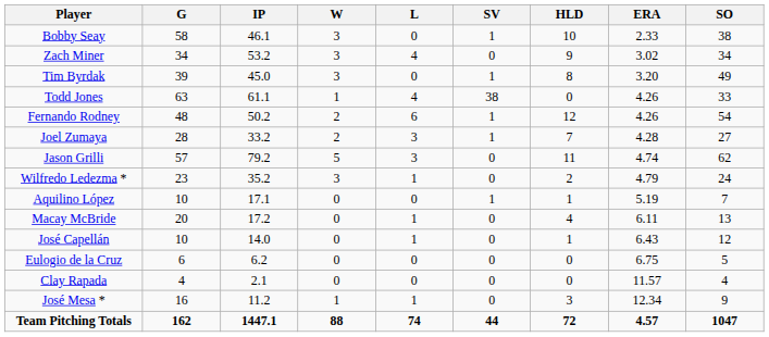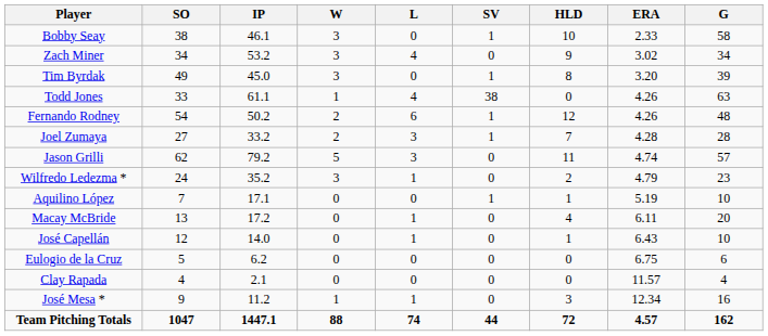 <table class="wikitable sortable">
 <tr>
 <th bgcolor="#DDDDFF" width="16%">Player</th>
-<th bgcolor="#DDDDFF" width="9%">G</th>
+<th bgcolor="#DDDDFF" width="9%">SO</th>
 <th bgcolor="#DDDDFF" width="9%">IP</th>
 <th bgcolor="#DDDDFF" width="9%">W</th>
 <th bgcolor="#DDDDFF" width="9%">L</th>
 <th bgcolor="#DDDDFF" width="9%">SV</th>
 <th bgcolor="#DDDDFF" width="9%">HLD</th>
 <th bgcolor="#DDDDFF" width="9%">ERA</th>
-<th bgcolor="#DDDDFF" width="9%">SO</th>
+<th bgcolor="#DDDDFF" width="9%">G</th>
 </tr>
 <tr align="center">
 <td><a href='#'>Bobby Seay</a></td>
-<td>58</td>
+<td>38</td>
 <td>46.1</td>
 <td>3</td>
 <td>0</td>
 <td>1</td>
 <td>10</td>
 <td>2.33</td>
-<td>38</td>
+<td>58</td>
 </tr>
 <tr align="center">
 <td><a href='#'>Zach Miner</a></td>
 <td>34</td>
 <td>53.2</td>
 <td>3</td>
 <td>4</td>
 <td>0</td>
 <td>9</td>
 <td>3.02</td>
 <td>34</td>
 </tr>
 <tr align="center">
 <td><a href='#'>Tim Byrdak</a></td>
-<td>39</td>
+<td>49</td>
 <td>45.0</td>
 <td>3</td>
 <td>0</td>
 <td>1</td>
 <td>8</td>
 <td>3.20</td>
-<td>49</td>
+<td>39</td>
 </tr>
 <tr align="center">
 <td><a href='#'>Todd Jones</a></td>
-<td>63</td>
+<td>33</td>
 <td>61.1</td>
 <td>1</td>
 <td>4</td>
 <td>38</td>
 <td>0</td>
 <td>4.26</td>
-<td>33</td>
+<td>63</td>
 </tr>
 <tr align="center">
 <td><a href='#'>Fernando Rodney</a></td>
-<td>48</td>
+<td>54</td>
 <td>50.2</td>
 <td>2</td>
 <td>6</td>
 <td>1</td>
 <td>12</td>
 <td>4.26</td>
-<td>54</td>
+<td>48</td>
 </tr>
 <tr align="center">
 <td><a href='#'>Joel Zumaya</a></td>
-<td>28</td>
+<td>27</td>
 <td>33.2</td>
 <td>2</td>
 <td>3</td>
 <td>1</td>
 <td>7</td>
 <td>4.28</td>
-<td>27</td>
+<td>28</td>
 </tr>
 <tr align="center">
 <td><a href='#'>Jason Grilli</a></td>
-<td>57</td>
+<td>62</td>
 <td>79.2</td>
 <td>5</td>
 <td>3</td>
 <td>0</td>
 <td>11</td>
 <td>4.74</td>
-<td>62</td>
+<td>57</td>
 </tr>
 <tr align="center">
 <td><a href='#'>Wilfredo Ledezma</a> *</td>
-<td>23</td>
+<td>24</td>
 <td>35.2</td>
 <td>3</td>
 <td>1</td>
 <td>0</td>
 <td>2</td>
 <td>4.79</td>
-<td>24</td>
+<td>23</td>
 </tr>
 <tr align="center">
 <td><a href='#'>Aquilino López</a></td>
-<td>10</td>
+<td>7</td>
 <td>17.1</td>
 <td>0</td>
 <td>0</td>
 <td>1</td>
 <td>1</td>
 <td>5.19</td>
-<td>7</td>
+<td>10</td>
 </tr>
 <tr align="center">
 <td><a href='#'>Macay McBride</a></td>
-<td>20</td>
+<td>13</td>
 <td>17.2</td>
 <td>0</td>
 <td>1</td>
 <td>0</td>
 <td>4</td>
 <td>6.11</td>
-<td>13</td>
+<td>20</td>
 </tr>
 <tr align="center">
 <td><a href='#'>José Capellán</a></td>
-<td>10</td>
+<td>12</td>
 <td>14.0</td>
 <td>0</td>
 <td>1</td>
 <td>0</td>
 <td>1</td>
 <td>6.43</td>
-<td>12</td>
+<td>10</td>
 </tr>
 <tr align="center">
 <td><a href='#'>Eulogio de la Cruz</a></td>
-<td>6</td>
+<td>5</td>
 <td>6.2</td>
 <td>0</td>
 <td>0</td>
 <td>0</td>
 <td>0</td>
 <td>6.75</td>
-<td>5</td>
+<td>6</td>
 </tr>
 <tr align="center">
 <td><a href='#'>Clay Rapada</a></td>
 <td>4</td>
 <td>2.1</td>
 <td>0</td>
 <td>0</td>
 <td>0</td>
 <td>0</td>
 <td>11.57</td>
 <td>4</td>
 </tr>
 <tr align="center">
 <td><a href='#'>José Mesa</a> *</td>
-<td>16</td>
+<td>9</td>
 <td>11.2</td>
 <td>1</td>
 <td>1</td>
 <td>0</td>
 <td>3</td>
 <td>12.34</td>
-<td>9</td>
+<td>16</td>
 </tr>
 <tr align="center">
 <td><strong>Team Pitching Totals</strong></td>
-<td><strong>162</strong></td>
+<td><strong>1047</strong></td>
 <td><strong>1447.1</strong></td>
 <td><strong>88</strong></td>
 <td><strong>74</strong></td>
 <td><strong>44</strong></td>
 <td><strong>72</strong></td>
 <td><strong>4.57</strong></td>
-<td><strong>1047</strong></td>
+<td><strong>162</strong></td>
 </tr>
 </table>
